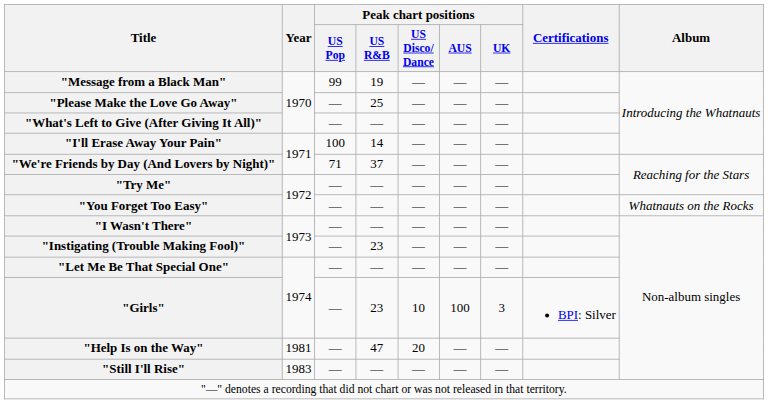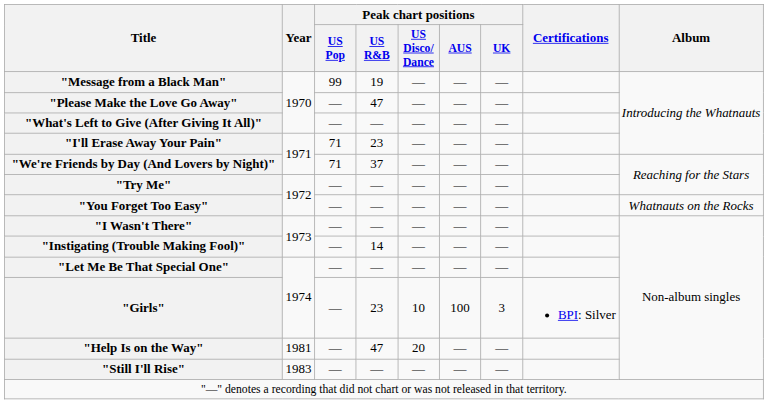 <table class="wikitable plainrowheaders" style="text-align:center;" border="1">
 <tr>
 <th scope="col" rowspan="2" style="width:21em;">Title</th>
 <th scope="col" rowspan="2">Year</th>
 <th scope="col" colspan="5">Peak chart positions</th>
 <th scope="col" rowspan="2"><a href='#'>Certifications</a></th>
 <th scope="col" rowspan="2">Album</th>
 </tr>
 <tr>
 <th scope="col" style="width:3.1em;font-size:90%;"><a href='#'>US Pop</a><br></th>
 <th scope="col" style="width:3.1em;font-size:90%;"><a href='#'>US R&B</a><br></th>
 <th scope="col" style="width:3.1em;font-size:90%;"><a href='#'>US Disco/<br>Dance</a><br></th>
 <th scope="col" style="width:3.1em;font-size:90%;"><a href='#'>AUS</a><br></th>
 <th scope="col" style="width:3.1em;font-size:90%;"><a href='#'>UK</a><br></th>
 </tr>
 <tr>
 <th scope="row">"Message from a Black Man"</th>
 <td rowspan="3">1970</td>
 <td>99</td>
 <td>19</td>
 <td>—</td>
 <td>—</td>
 <td>—</td>
 <td></td>
 <td rowspan="4"><em>Introducing the Whatnauts</em></td>
 </tr>
 <tr>
 <th scope="row">"Please Make the Love Go Away"</th>
 <td>—</td>
-<td>25</td>
+<td>47</td>
 <td>—</td>
 <td>—</td>
 <td>—</td>
 <td></td>
 </tr>
 <tr>
 <th scope="row">"What's Left to Give (After Giving It All)"</th>
 <td>—</td>
 <td>—</td>
 <td>—</td>
 <td>—</td>
 <td>—</td>
 <td></td>
 </tr>
 <tr>
 <th scope="row">"I'll Erase Away Your Pain"</th>
 <td rowspan="2">1971</td>
-<td>100</td>
-<td>14</td>
+<td>71</td>
+<td>23</td>
 <td>—</td>
 <td>—</td>
 <td>—</td>
 <td></td>
 </tr>
 <tr>
 <th scope="row">"We're Friends by Day (And Lovers by Night)"</th>
 <td>71</td>
 <td>37</td>
 <td>—</td>
 <td>—</td>
 <td>—</td>
 <td></td>
 <td rowspan="2"><em>Reaching for the Stars</em></td>
 </tr>
 <tr>
 <th scope="row">"Try Me"</th>
 <td rowspan="2">1972</td>
 <td>—</td>
 <td>—</td>
 <td>—</td>
 <td>—</td>
 <td>—</td>
 <td></td>
 </tr>
 <tr>
 <th scope="row">"You Forget Too Easy"</th>
 <td>—</td>
 <td>—</td>
 <td>—</td>
 <td>—</td>
 <td>—</td>
 <td></td>
 <td rowspan="1"><em>Whatnauts on the Rocks</em></td>
 </tr>
 <tr>
 <th scope="row">"I Wasn't There"</th>
 <td rowspan="2">1973</td>
 <td>—</td>
 <td>—</td>
 <td>—</td>
 <td>—</td>
 <td>—</td>
 <td></td>
 <td rowspan="6">Non-album singles</td>
 </tr>
 <tr>
 <th scope="row">"Instigating (Trouble Making Fool)"</th>
 <td>—</td>
-<td>23</td>
+<td>14</td>
 <td>—</td>
 <td>—</td>
 <td>—</td>
 <td></td>
 </tr>
 <tr>
 <th scope="row">"Let Me Be That Special One"</th>
 <td rowspan="2">1974</td>
 <td>—</td>
 <td>—</td>
 <td>—</td>
 <td>—</td>
 <td>—</td>
 <td></td>
 </tr>
 <tr>
 <th scope="row">"Girls"<br></th>
 <td>—</td>
 <td>23</td>
 <td>10</td>
 <td>100</td>
 <td>3</td>
 <td><br><ul><li><a href='#'>BPI</a>: Silver</li></ul></td>
 </tr>
 <tr>
 <th scope="row">"Help Is on the Way"</th>
 <td>1981</td>
 <td>—</td>
 <td>47</td>
 <td>20</td>
 <td>—</td>
 <td>—</td>
 <td></td>
 </tr>
 <tr>
 <th scope="row">"Still I'll Rise"</th>
 <td>1983</td>
 <td>—</td>
 <td>—</td>
 <td>—</td>
 <td>—</td>
 <td>—</td>
 <td></td>
 </tr>
 <tr>
 <td colspan="9" style="font-size:90%">"—" denotes a recording that did not chart or was not released in that territory.</td>
 </tr>
 </table>
